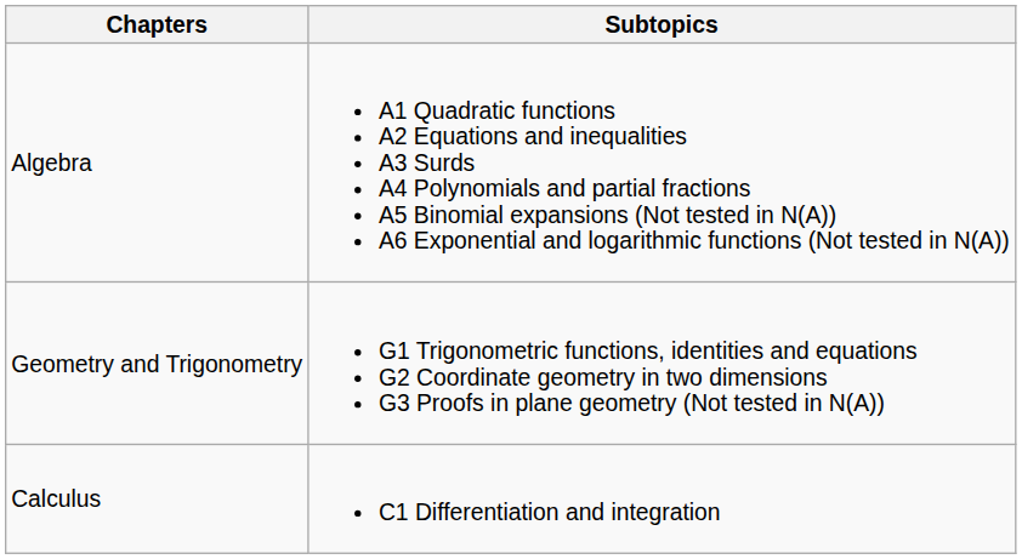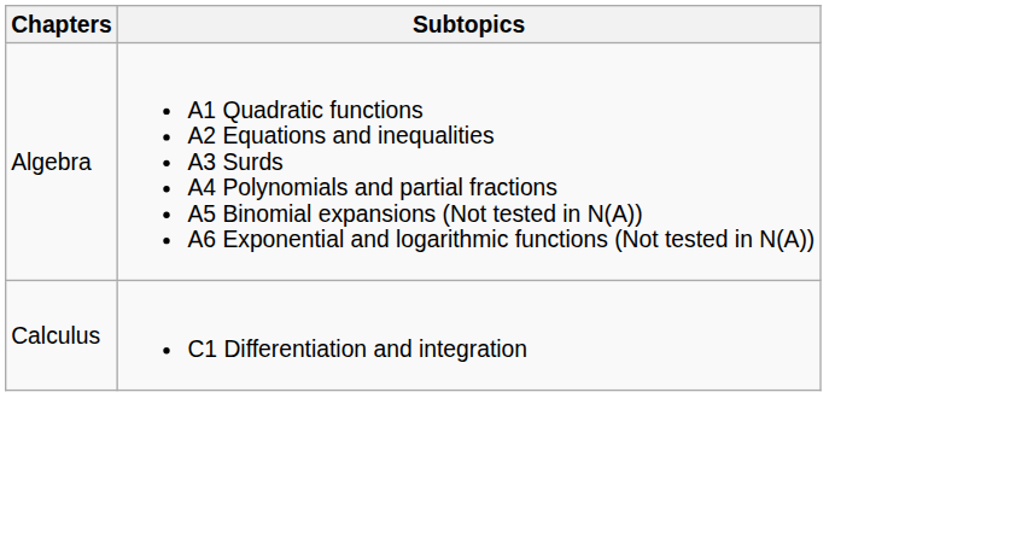 <table class="wikitable sortable mw-collapsible" style="white-space:nowrap;font-size:90%">
 <tr>
 <th>Chapters</th>
 <th>Subtopics</th>
 </tr>
 <tr>
 <td>Algebra</td>
 <td><br><ul><li>A1 Quadratic functions</li><li>A2 Equations and inequalities</li><li>A3 Surds</li><li>A4 Polynomials and partial fractions</li><li>A5 Binomial expansions (Not tested in N(A))</li><li>A6 Exponential and logarithmic functions (Not tested in N(A))</li></ul></td>
 </tr>
 <tr>
-<td>Geometry and Trigonometry</td>
-<td><br><ul><li>G1 Trigonometric functions, identities and equations</li><li>G2 Coordinate geometry in two dimensions</li><li>G3 Proofs in plane geometry (Not tested in N(A))</li></ul></td>
-</tr>
-<tr>
 <td>Calculus</td>
 <td><br><ul><li>C1 Differentiation and integration</li></ul></td>
 </tr>
 </table>
